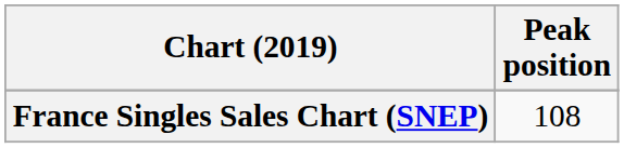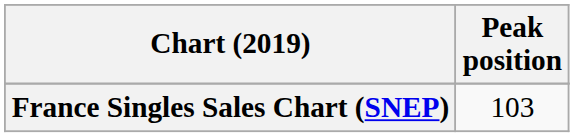 <table class="wikitable plainrowheaders" style="text-align:center;">
 <tr>
 <th>Chart (2019)</th>
 <th>Peak<br>position</th>
 </tr>
 <tr>
 </tr>
 <tr>
 <th scope="row">France Singles Sales Chart (<a href='#'>SNEP</a>)</th>
-<td>108</td>
+<td>103</td>
 </tr>
 </table>
